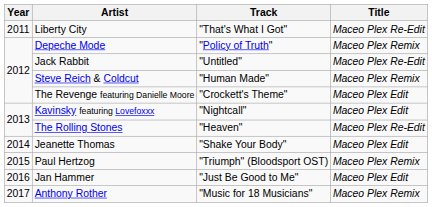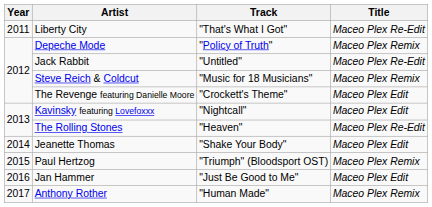 <table class="wikitable">
 <tr>
 <th style="text-align:center; width:35px;">Year</th>
 <th>Artist</th>
 <th>Track</th>
 <th>Title</th>
 </tr>
 <tr>
 <td style="text-align:center;" rowspan="1">2011</td>
 <td>Liberty City</td>
 <td>"That's What I Got"</td>
 <td><em>Maceo Plex Re-Edit</em></td>
 </tr>
 <tr>
 <td style="text-align:center;" rowspan="4">2012</td>
 <td><a href='#'>Depeche Mode</a></td>
 <td>"<a href='#'>Policy of Truth</a>"</td>
 <td><em>Maceo Plex Remix</em></td>
 </tr>
 <tr>
 <td>Jack Rabbit</td>
 <td>"Untitled"</td>
 <td><em>Maceo Plex Re-Edit</em></td>
 </tr>
 <tr>
 <td><a href='#'>Steve Reich</a> & <a href='#'>Coldcut</a></td>
-<td>"Human Made"</td>
+<td>"Music for 18 Musicians"</td>
 <td><em>Maceo Plex Remix</em></td>
 </tr>
 <tr>
 <td>The Revenge <small>featuring Danielle Moore</small></td>
 <td>"Crockett's Theme"</td>
 <td><em>Maceo Plex Edit</em></td>
 </tr>
 <tr>
 <td style="text-align:center;" rowspan="2">2013</td>
 <td><a href='#'>Kavinsky</a> <small>featuring <a href='#'>Lovefoxxx</a></small></td>
 <td>"Nightcall"</td>
 <td><em>Maceo Plex Edit</em></td>
 </tr>
 <tr>
 <td><a href='#'>The Rolling Stones</a></td>
 <td>"Heaven"</td>
 <td><em>Maceo Plex Re-Edit</em></td>
 </tr>
 <tr>
 <td style="text-align:center;">2014</td>
 <td>Jeanette Thomas</td>
 <td>"Shake Your Body"</td>
 <td><em>Maceo Plex Edit</em></td>
 </tr>
 <tr>
 <td>2015</td>
 <td>Paul Hertzog</td>
 <td>"Triumph" (Bloodsport OST)</td>
 <td><em>Maceo Plex Remix</em></td>
 </tr>
 <tr>
 <td>2016</td>
 <td>Jan Hammer</td>
 <td>"Just Be Good to Me"</td>
 <td><em>Maceo Plex Edit</em></td>
 </tr>
 <tr>
 <td>2017</td>
 <td><a href='#'>Anthony Rother</a></td>
-<td>"Music for 18 Musicians"</td>
+<td>"Human Made"</td>
 <td><em>Maceo Plex Remix</em></td>
 </tr>
 </table>
